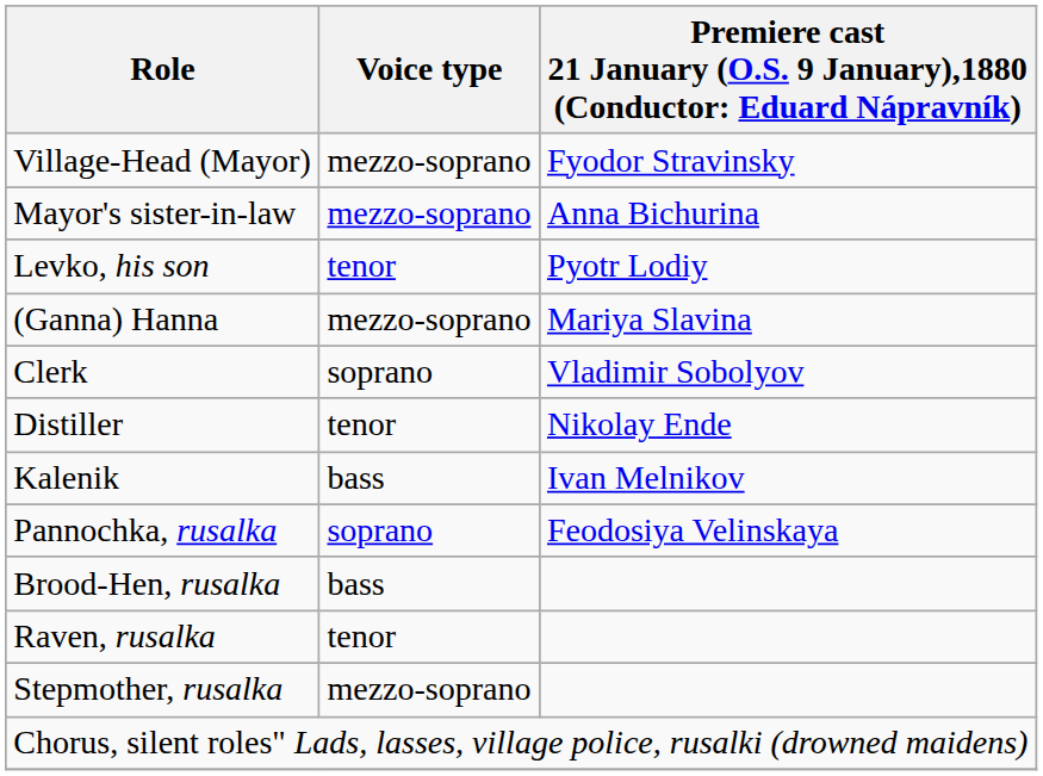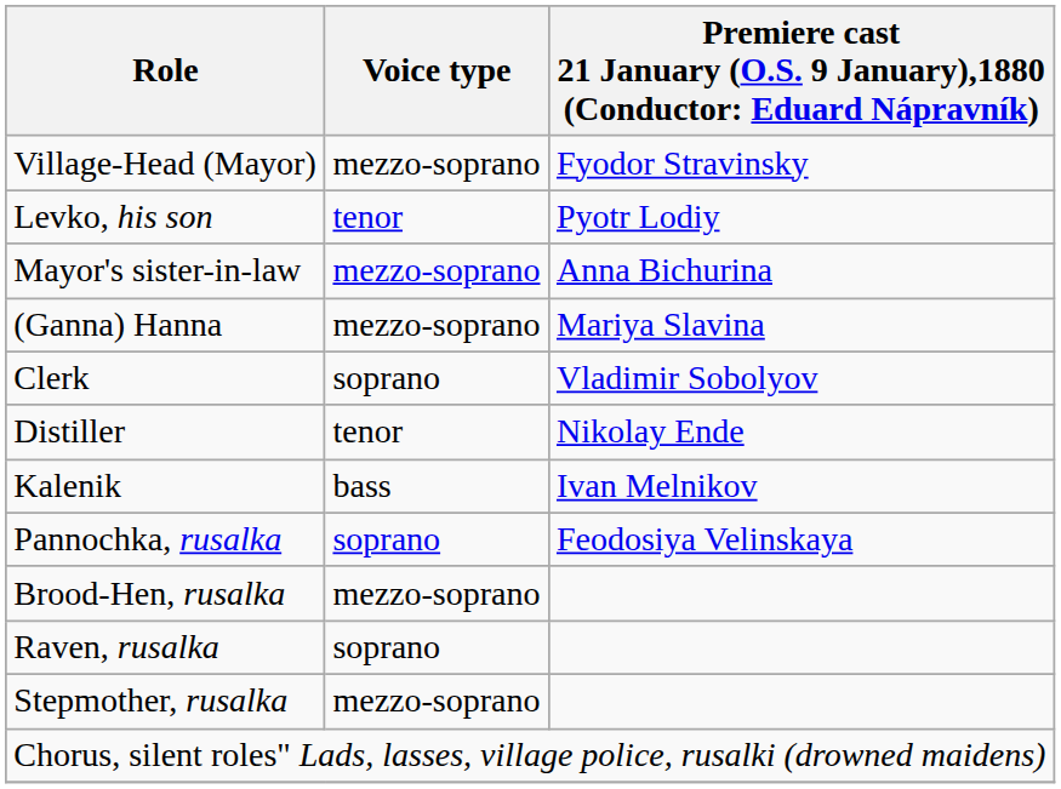 <table class="wikitable" border="1">
 <tr>
 <th>Role</th>
 <th>Voice type</th>
 <th>Premiere cast<br>21 January (<a href='#'>O.S.</a> 9 January),1880<br>(Conductor: <a href='#'>Eduard Nápravník</a>)</th>
 </tr>
 <tr>
 <td>Village-Head (Mayor)</td>
 <td>mezzo-soprano</td>
 <td><a href='#'>Fyodor Stravinsky</a></td>
 </tr>
 <tr>
+<td>Levko, <em>his son</em></td>
+<td><a href='#'>tenor</a></td>
+<td><a href='#'>Pyotr Lodiy</a></td>
+</tr>
+<tr>
 <td>Mayor's sister-in-law</td>
 <td><a href='#'>mezzo-soprano</a></td>
 <td><a href='#'>Anna Bichurina</a></td>
-</tr>
-<tr>
-<td>Levko, <em>his son</em></td>
-<td><a href='#'>tenor</a></td>
-<td><a href='#'>Pyotr Lodiy</a></td>
 </tr>
 <tr>
 <td>(Ganna) Hanna</td>
 <td>mezzo-soprano</td>
 <td><a href='#'>Mariya Slavina</a></td>
 </tr>
 <tr>
 <td>Clerk</td>
 <td>soprano</td>
 <td><a href='#'>Vladimir Sobolyov</a></td>
 </tr>
 <tr>
 <td>Distiller</td>
 <td>tenor</td>
 <td><a href='#'>Nikolay Ende</a></td>
 </tr>
 <tr>
 <td>Kalenik</td>
 <td>bass</td>
 <td><a href='#'>Ivan Melnikov</a></td>
 </tr>
 <tr>
 <td>Pannochka, <em><a href='#'>rusalka</a></em></td>
 <td><a href='#'>soprano</a></td>
 <td><a href='#'>Feodosiya Velinskaya</a></td>
 </tr>
 <tr>
 <td>Brood-Hen, <em>rusalka</em></td>
-<td>bass</td>
+<td>mezzo-soprano</td>
 <td></td>
 </tr>
 <tr>
 <td>Raven, <em>rusalka</em></td>
-<td>tenor</td>
+<td>soprano</td>
 <td></td>
 </tr>
 <tr>
 <td>Stepmother, <em>rusalka</em></td>
 <td>mezzo-soprano</td>
 <td></td>
 </tr>
 <tr>
 <td colspan="3">Chorus, silent roles" <em>Lads, lasses, village police, rusalki (drowned maidens)</em></td>
 </tr>
 <tr>
 </tr>
 </table>
